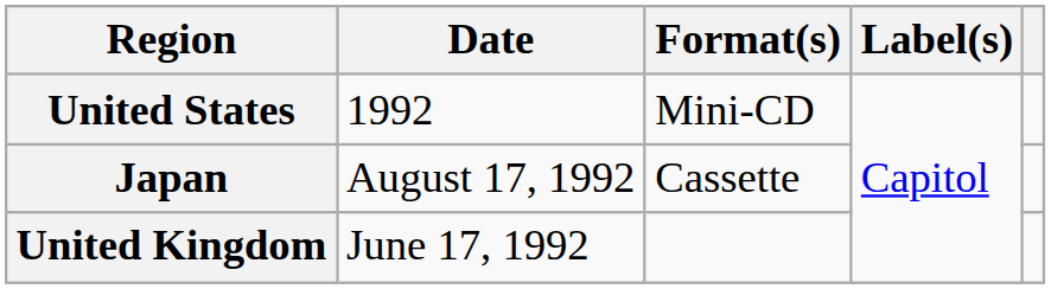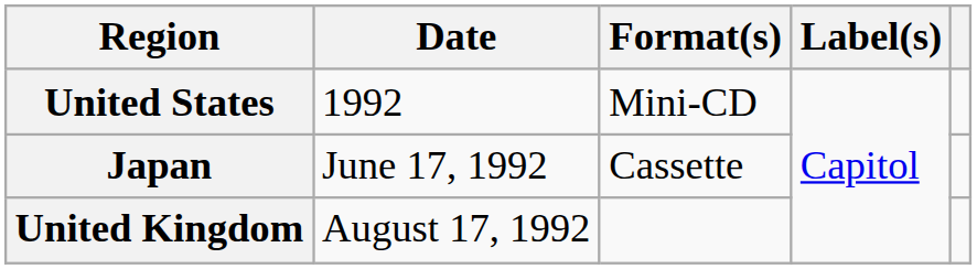 <table class="wikitable plainrowheaders">
 <tr>
 <th scope="col">Region</th>
 <th scope="col">Date</th>
 <th scope="col">Format(s)</th>
 <th scope="col">Label(s)</th>
 <th scope="col"></th>
 </tr>
 <tr>
 <th scope="row">United States</th>
 <td>1992</td>
 <td>Mini-CD</td>
 <td rowspan="3"><a href='#'>Capitol</a></td>
 <td></td>
 </tr>
 <tr>
 <th scope="row">Japan</th>
-<td>August 17, 1992</td>
+<td>June 17, 1992</td>
 <td>Cassette</td>
 <td></td>
 </tr>
 <tr>
 <th scope="row">United Kingdom</th>
-<td>June 17, 1992</td>
+<td>August 17, 1992</td>
 <td></td>
 <td></td>
 </tr>
 </table>
